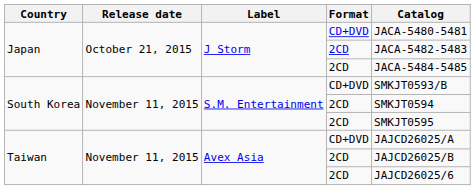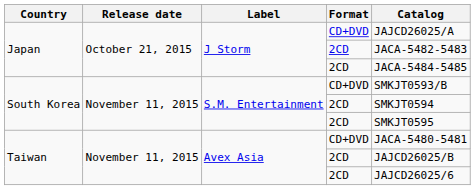 <table class="wikitable">
 <tr>
 <th>Country</th>
 <th>Release date</th>
 <th>Label</th>
 <th>Format</th>
 <th>Catalog</th>
 </tr>
 <tr>
 <td rowspan="3">Japan</td>
 <td rowspan="3">October 21, 2015</td>
 <td rowspan="3"><a href='#'>J Storm</a></td>
 <td><a href='#'>CD+DVD</a></td>
-<td>JACA-5480-5481</td>
+<td>JAJCD26025/A</td>
 </tr>
 <tr>
 <td><a href='#'>2CD</a></td>
 <td>JACA-5482-5483</td>
 </tr>
 <tr>
 <td>2CD</td>
 <td>JACA-5484-5485</td>
 </tr>
 <tr>
 <td rowspan="3">South Korea</td>
 <td rowspan="3">November 11, 2015</td>
 <td rowspan="3"><a href='#'>S.M. Entertainment</a></td>
 <td>CD+DVD</td>
 <td>SMKJT0593/B</td>
 </tr>
 <tr>
 <td>2CD</td>
 <td>SMKJT0594</td>
 </tr>
 <tr>
 <td>2CD</td>
 <td>SMKJT0595</td>
 </tr>
 <tr>
 <td rowspan="3">Taiwan</td>
 <td rowspan="3">November 11, 2015</td>
 <td rowspan="3"><a href='#'>Avex Asia</a></td>
 <td>CD+DVD</td>
-<td>JAJCD26025/A</td>
+<td>JACA-5480-5481</td>
 </tr>
 <tr>
 <td>2CD</td>
 <td>JAJCD26025/B</td>
 </tr>
 <tr>
 <td>2CD</td>
 <td>JAJCD26025/6</td>
 </tr>
 </table>
